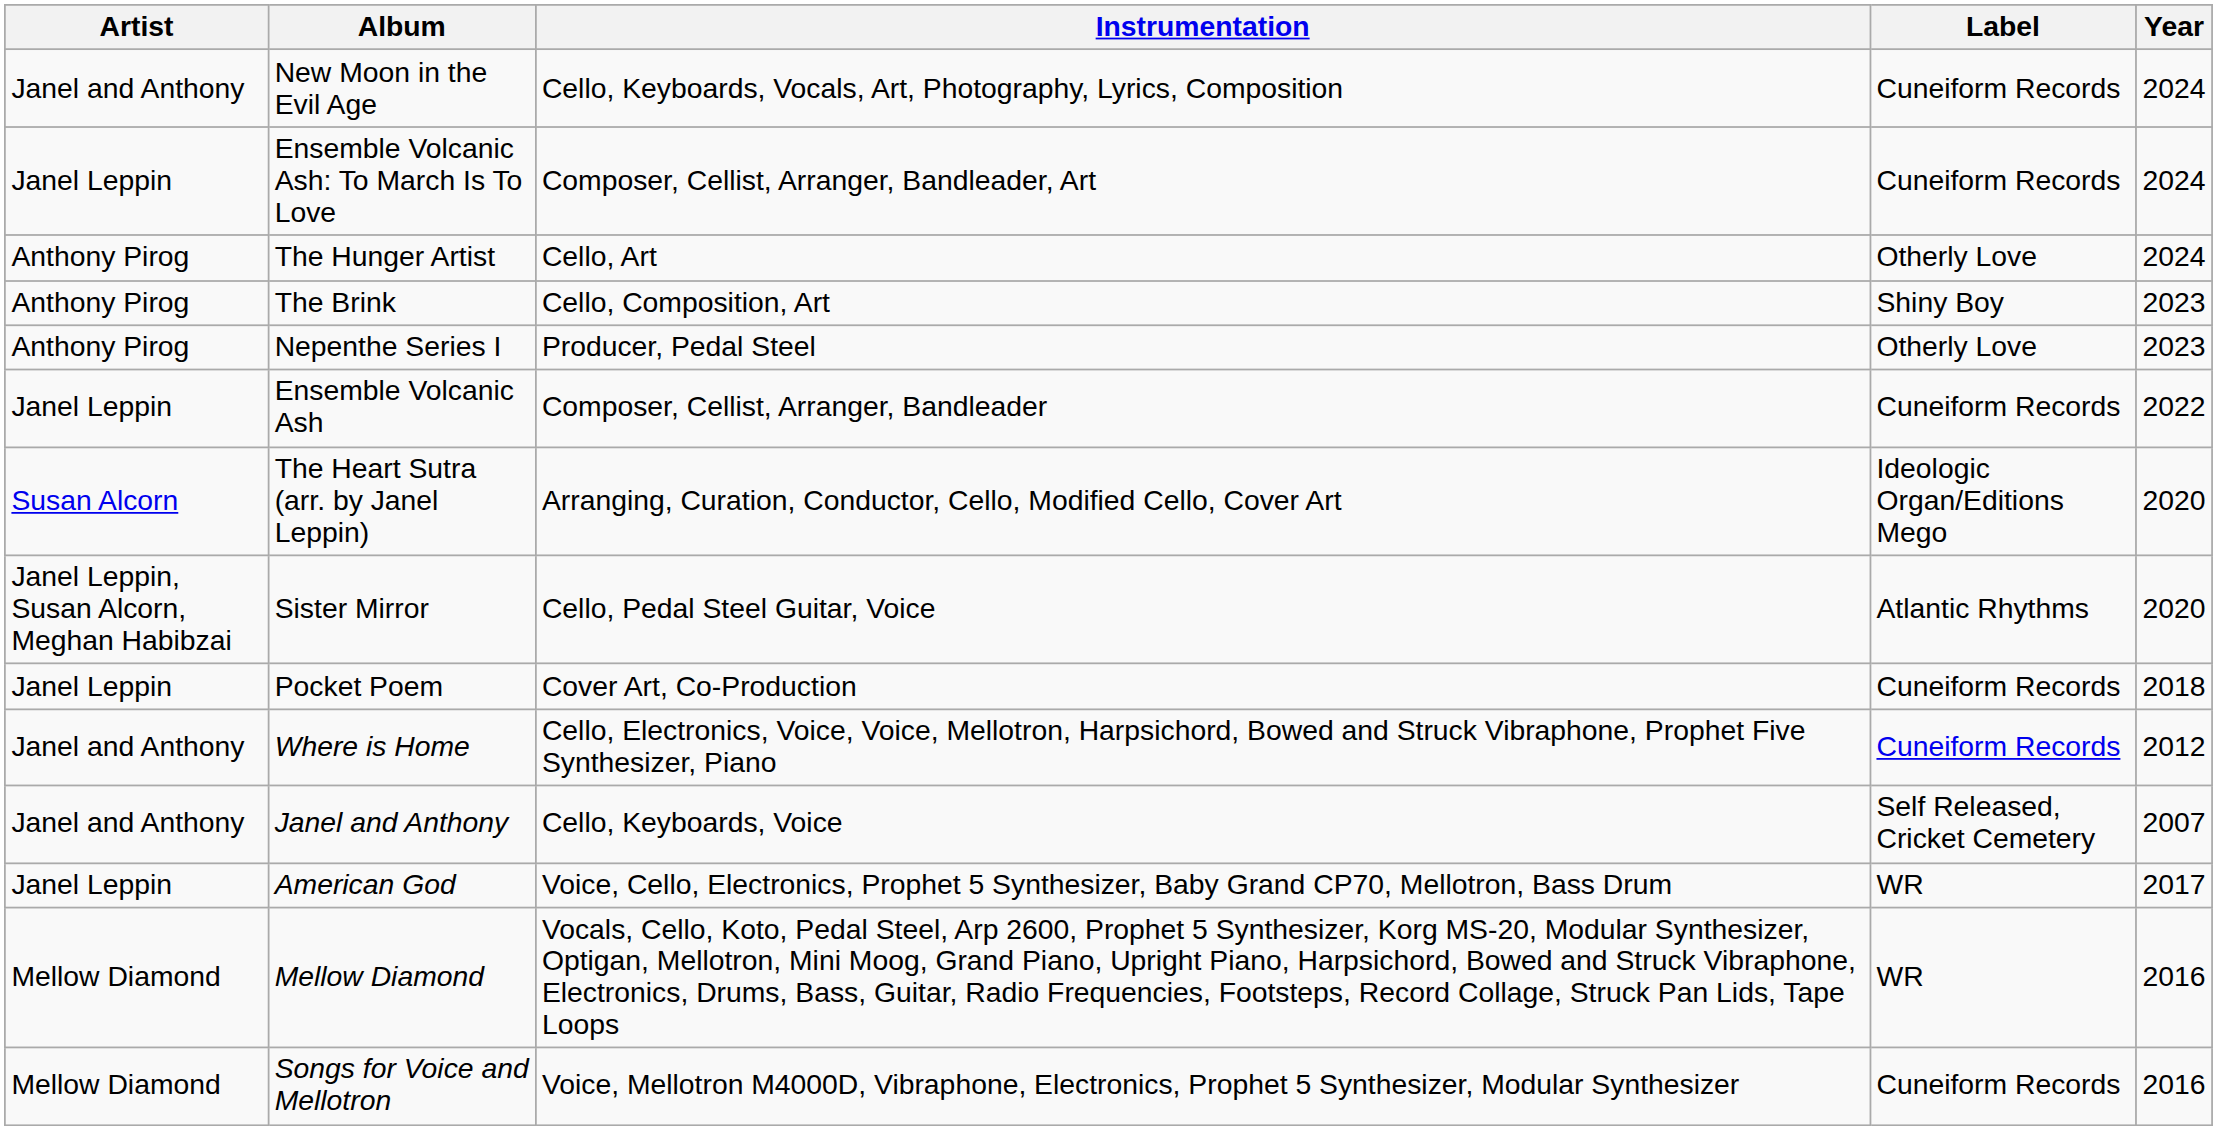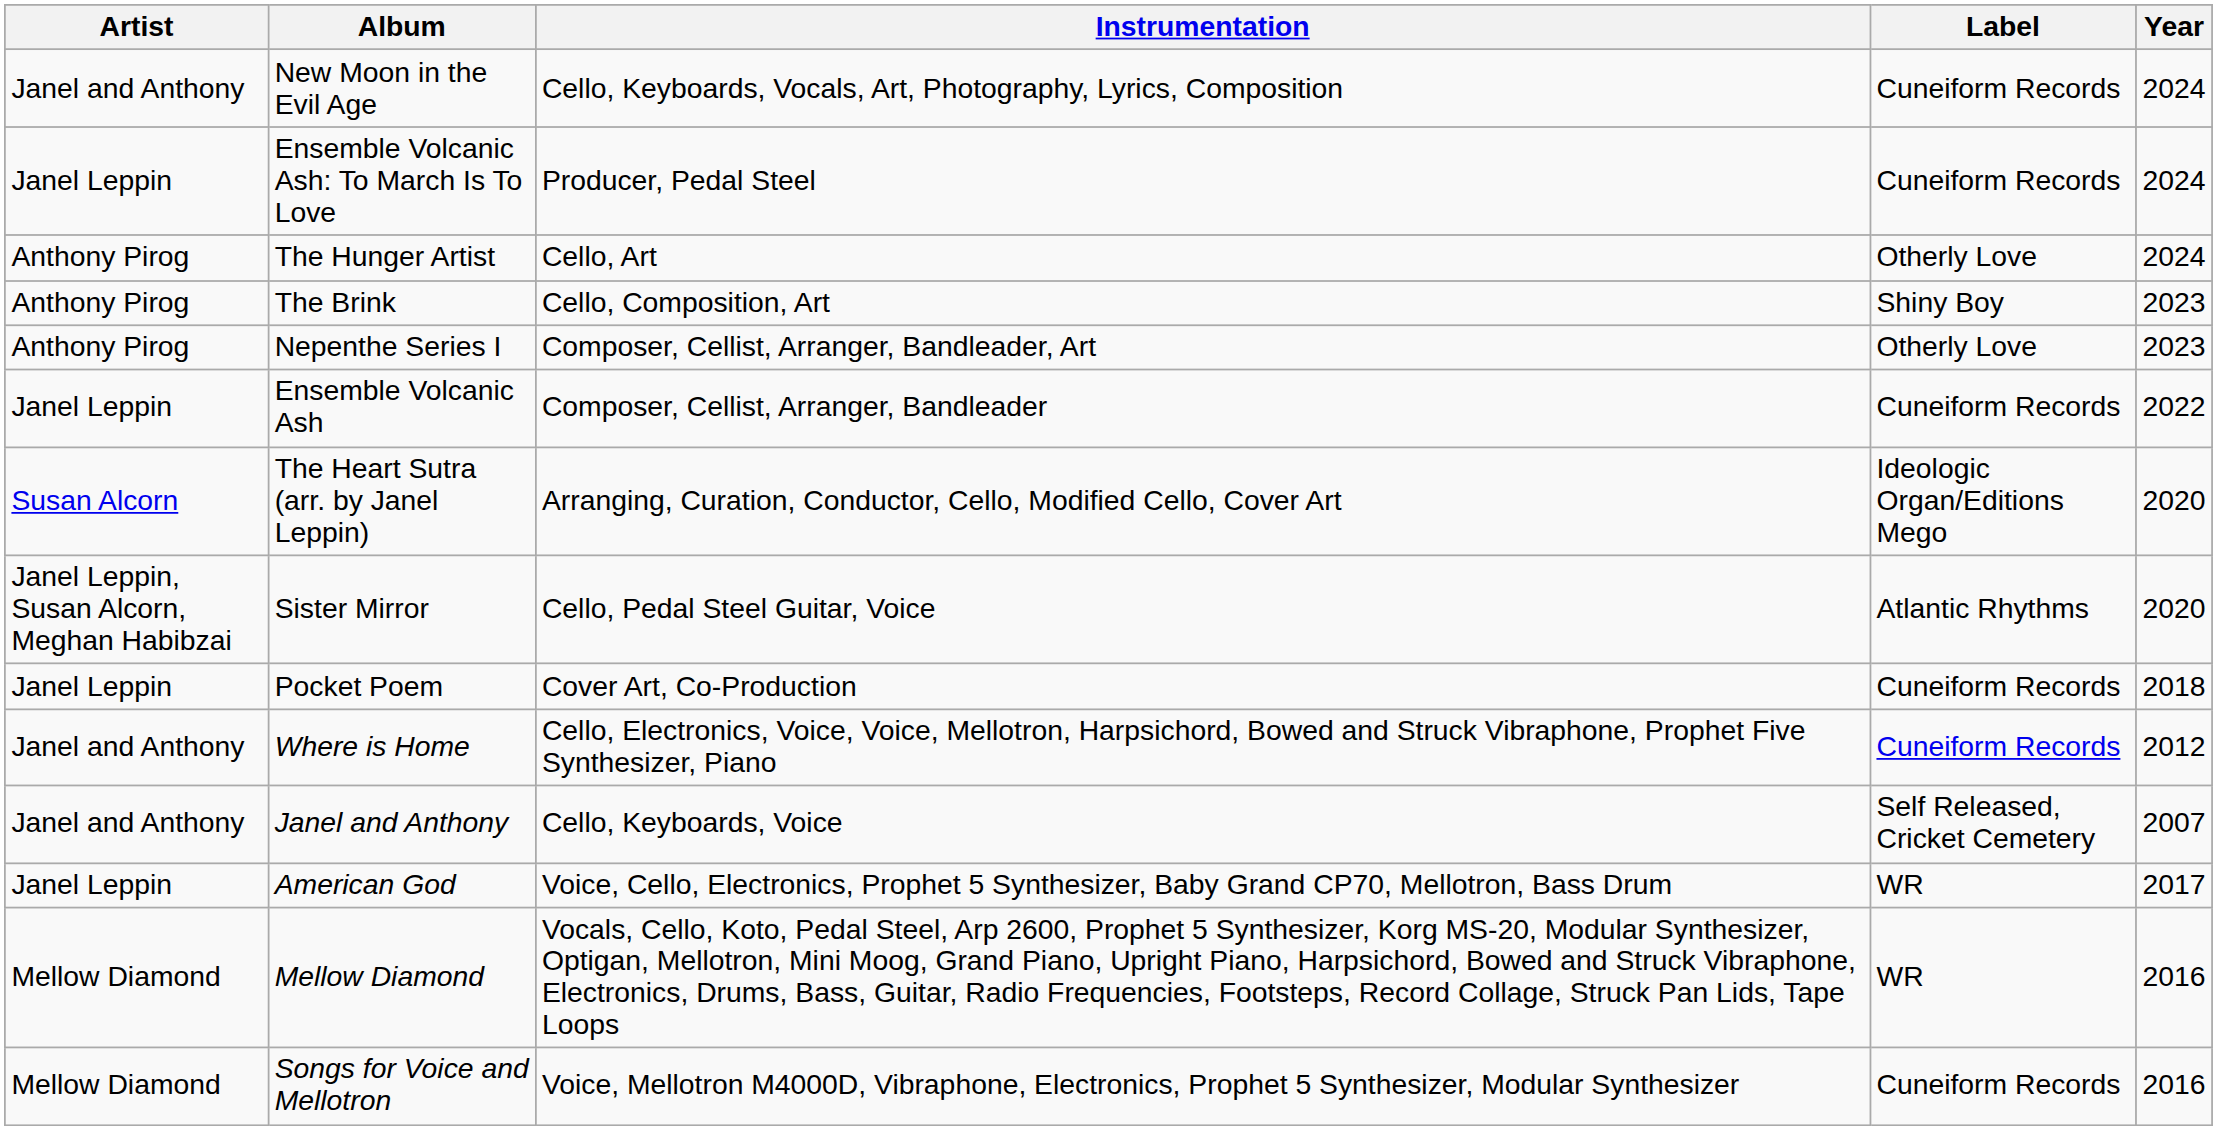 <table class="wikitable">
 <tr>
 <th>Artist</th>
 <th>Album</th>
 <th><a href='#'>Instrumentation</a></th>
 <th>Label</th>
 <th>Year</th>
 </tr>
 <tr>
 <td>Janel and Anthony</td>
 <td>New Moon in the Evil Age</td>
 <td>Cello, Keyboards, Vocals, Art, Photography, Lyrics, Composition</td>
 <td>Cuneiform Records</td>
 <td>2024</td>
 </tr>
 <tr>
 <td>Janel Leppin</td>
 <td>Ensemble Volcanic Ash: To March Is To Love</td>
-<td>Composer, Cellist, Arranger, Bandleader, Art</td>
+<td>Producer, Pedal Steel</td>
 <td>Cuneiform Records</td>
 <td>2024</td>
 </tr>
 <tr>
 <td>Anthony Pirog</td>
 <td>The Hunger Artist</td>
 <td>Cello, Art</td>
 <td>Otherly Love</td>
 <td>2024</td>
 </tr>
 <tr>
 <td>Anthony Pirog</td>
 <td>The Brink</td>
 <td>Cello, Composition, Art</td>
 <td>Shiny Boy</td>
 <td>2023</td>
 </tr>
 <tr>
 <td>Anthony Pirog</td>
 <td>Nepenthe Series I</td>
-<td>Producer, Pedal Steel</td>
+<td>Composer, Cellist, Arranger, Bandleader, Art</td>
 <td>Otherly Love</td>
 <td>2023</td>
 </tr>
 <tr>
 <td>Janel Leppin</td>
 <td>Ensemble Volcanic Ash</td>
 <td>Composer, Cellist, Arranger, Bandleader</td>
 <td>Cuneiform Records</td>
 <td>2022</td>
 </tr>
 <tr>
 <td><a href='#'>Susan Alcorn</a></td>
 <td>The Heart Sutra (arr. by Janel Leppin)</td>
 <td>Arranging, Curation, Conductor, Cello, Modified Cello, Cover Art</td>
 <td>Ideologic Organ/Editions Mego</td>
 <td>2020</td>
 </tr>
 <tr>
 <td>Janel Leppin, Susan Alcorn, Meghan Habibzai</td>
 <td>Sister Mirror</td>
 <td>Cello, Pedal Steel Guitar, Voice</td>
 <td>Atlantic Rhythms</td>
 <td>2020</td>
 </tr>
 <tr>
 <td>Janel Leppin</td>
 <td>Pocket Poem</td>
 <td>Cover Art, Co-Production</td>
 <td>Cuneiform Records</td>
 <td>2018</td>
 </tr>
 <tr>
 <td>Janel and Anthony</td>
 <td><em>Where is Home</em></td>
 <td>Cello, Electronics, Voice, Voice, Mellotron, Harpsichord, Bowed and Struck Vibraphone, Prophet Five Synthesizer, Piano</td>
 <td><a href='#'>Cuneiform Records</a></td>
 <td>2012</td>
 </tr>
 <tr>
 <td>Janel and Anthony</td>
 <td><em>Janel and Anthony</em></td>
 <td>Cello, Keyboards, Voice</td>
 <td>Self Released, Cricket Cemetery</td>
 <td>2007</td>
 </tr>
 <tr>
 <td>Janel Leppin</td>
 <td><em>American God</em></td>
 <td>Voice, Cello, Electronics, Prophet 5 Synthesizer, Baby Grand CP70, Mellotron, Bass Drum</td>
 <td>WR</td>
 <td>2017</td>
 </tr>
 <tr>
 <td>Mellow Diamond</td>
 <td><em>Mellow Diamond</em></td>
 <td>Vocals, Cello, Koto, Pedal Steel, Arp 2600, Prophet 5 Synthesizer, Korg MS-20, Modular Synthesizer, Optigan, Mellotron, Mini Moog, Grand Piano, Upright Piano, Harpsichord, Bowed and Struck Vibraphone, Electronics, Drums, Bass, Guitar, Radio Frequencies, Footsteps, Record Collage, Struck Pan Lids, Tape Loops</td>
 <td>WR</td>
 <td>2016</td>
 </tr>
 <tr>
 <td>Mellow Diamond</td>
 <td><em>Songs for Voice and Mellotron</em></td>
 <td>Voice, Mellotron M4000D, Vibraphone, Electronics, Prophet 5 Synthesizer, Modular Synthesizer</td>
 <td>Cuneiform Records</td>
 <td>2016</td>
 </tr>
 </table>
